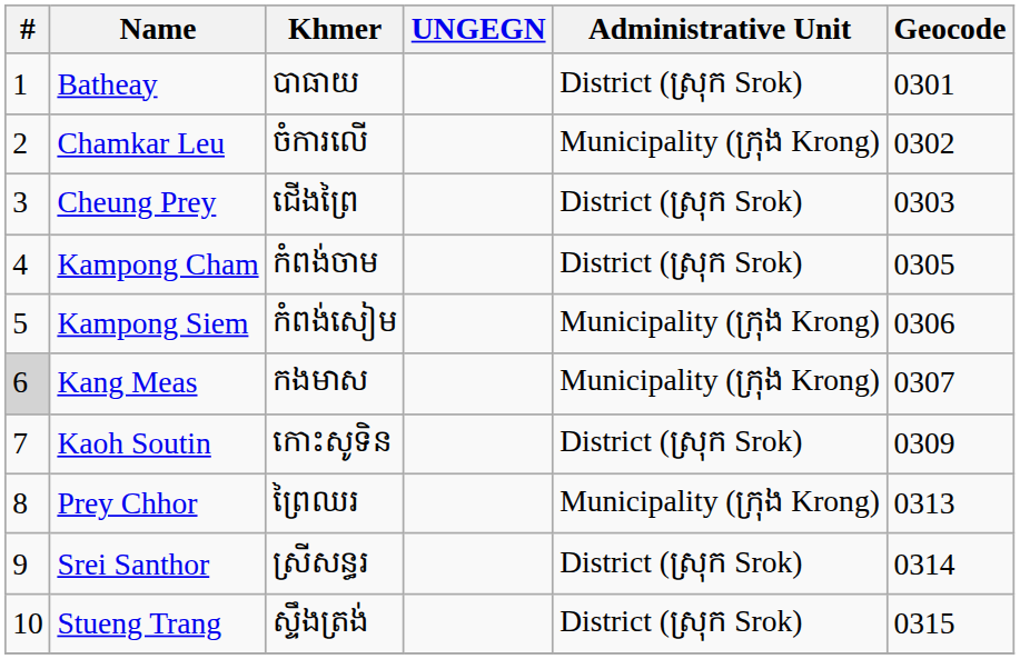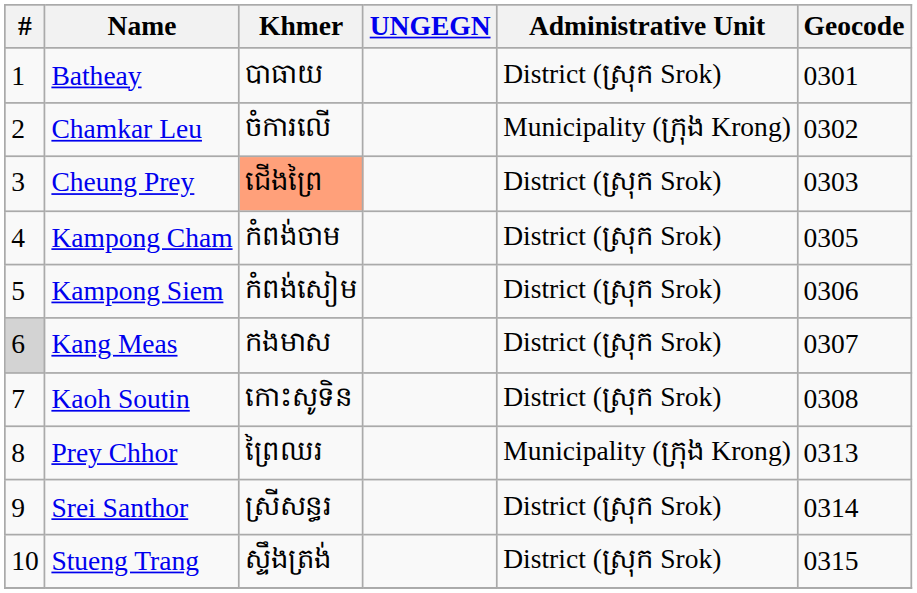 <table class="wikitable sortable">
 <tr>
 <th>#</th>
 <th>Name</th>
 <th>Khmer</th>
 <th><a href='#'>UNGEGN</a></th>
 <th>Administrative Unit</th>
 <th>Geocode</th>
 </tr>
 <tr>
 <td>1</td>
 <td><a href='#'>Batheay</a></td>
 <td>បាធាយ</td>
 <td></td>
 <td>District (ស្រុក Srok)</td>
 <td>0301</td>
 </tr>
 <tr>
 <td>2</td>
 <td><a href='#'>Chamkar Leu</a></td>
 <td>ចំការលើ</td>
 <td></td>
 <td>Municipality (ក្រុង Krong)</td>
 <td>0302</td>
 </tr>
 <tr>
 <td>3</td>
 <td><a href='#'>Cheung Prey</a></td>
-<td>ជើងព្រៃ</td>
+<td style="background: lightsalmon;">ជើងព្រៃ</td>
 <td></td>
 <td>District (ស្រុក Srok)</td>
 <td>0303</td>
 </tr>
 <tr>
 <td>4</td>
 <td><a href='#'>Kampong Cham</a></td>
 <td>កំពង់ចាម</td>
 <td></td>
 <td>District (ស្រុក Srok)</td>
 <td>0305</td>
 </tr>
 <tr>
 <td>5</td>
 <td><a href='#'>Kampong Siem</a></td>
 <td>កំពង់សៀម</td>
 <td></td>
-<td>Municipality (ក្រុង Krong)</td>
+<td>District (ស្រុក Srok)</td>
 <td>0306</td>
 </tr>
 <tr>
 <td style="background: lightgrey;">6</td>
 <td><a href='#'>Kang Meas</a></td>
 <td>កងមាស</td>
 <td></td>
-<td>Municipality (ក្រុង Krong)</td>
+<td>District (ស្រុក Srok)</td>
 <td>0307</td>
 </tr>
 <tr>
 <td>7</td>
 <td><a href='#'>Kaoh Soutin</a></td>
 <td>កោះសូទិន</td>
 <td></td>
 <td>District (ស្រុក Srok)</td>
-<td>0309</td>
+<td>0308</td>
 </tr>
 <tr>
 <td>8</td>
 <td><a href='#'>Prey Chhor</a></td>
 <td>ព្រៃឈរ</td>
 <td></td>
 <td>Municipality (ក្រុង Krong)</td>
 <td>0313</td>
 </tr>
 <tr>
 <td>9</td>
 <td><a href='#'>Srei Santhor</a></td>
 <td>ស្រីសន្ធរ</td>
 <td></td>
 <td>District (ស្រុក Srok)</td>
 <td>0314</td>
 </tr>
 <tr>
 <td>10</td>
 <td><a href='#'>Stueng Trang</a></td>
 <td>ស្ទឹងត្រង់</td>
 <td></td>
 <td>District (ស្រុក Srok)</td>
 <td>0315</td>
 </tr>
 <tr>
 </tr>
 </table>
